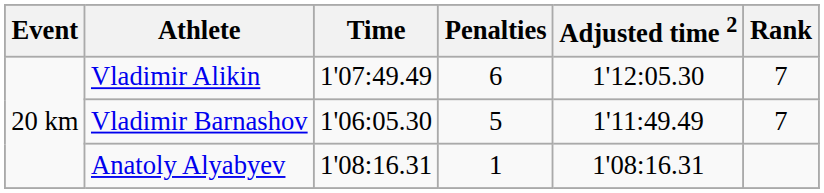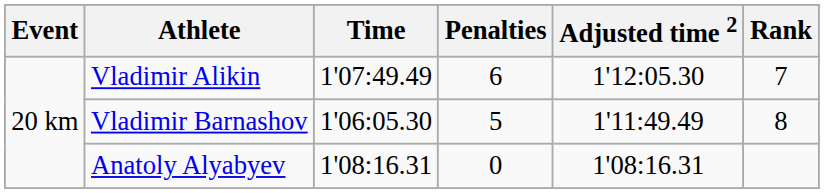 <table class="wikitable" style="font-size:90%">
 <tr>
 <th>Event</th>
 <th>Athlete</th>
 <th>Time</th>
 <th>Penalties</th>
 <th>Adjusted time <sup>2</sup></th>
 <th>Rank</th>
 </tr>
 <tr>
 <td rowspan="3">20 km</td>
 <td><a href='#'>Vladimir Alikin</a></td>
 <td align="center">1'07:49.49</td>
 <td align="center">6</td>
 <td align="center">1'12:05.30</td>
 <td align="center">7</td>
 </tr>
 <tr>
 <td><a href='#'>Vladimir Barnashov</a></td>
 <td align="center">1'06:05.30</td>
 <td align="center">5</td>
 <td align="center">1'11:49.49</td>
-<td align="center">7</td>
+<td align="center">8</td>
 </tr>
 <tr>
 <td><a href='#'>Anatoly Alyabyev</a></td>
 <td align="center">1'08:16.31</td>
-<td align="center">1</td>
+<td align="center">0</td>
 <td align="center">1'08:16.31</td>
 <td align="center"></td>
 </tr>
 </table>
